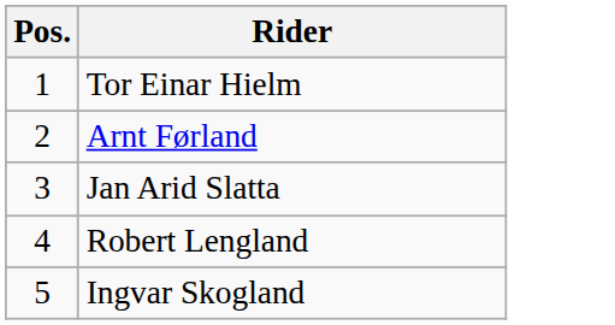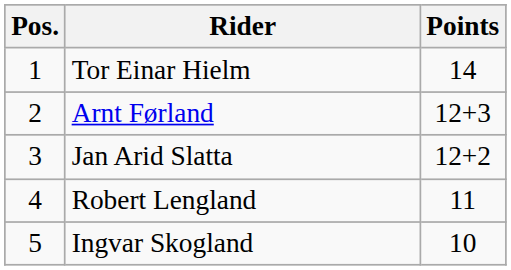 <table class=wikitable>
 <tr>
 <th width=25px>Pos.</th>
 <th width=200px>Rider</th>
+<th width=40px>Points</th>
 </tr>
 <tr align=center >
 <td>1</td>
 <td align=left>Tor Einar Hielm</td>
+<td>14</td>
 </tr>
 <tr align=center>
 <td>2</td>
 <td align=left><a href='#'>Arnt Førland</a></td>
+<td>12+3</td>
 </tr>
 <tr align=center>
 <td>3</td>
 <td align=left>Jan Arid Slatta</td>
+<td>12+2</td>
 </tr>
 <tr align=center>
 <td>4</td>
 <td align=left>Robert Lengland</td>
+<td>11</td>
 </tr>
 <tr align=center>
 <td>5</td>
 <td align=left>Ingvar Skogland</td>
+<td>10</td>
 </tr>
 </table>
